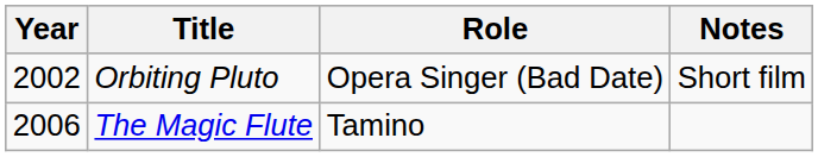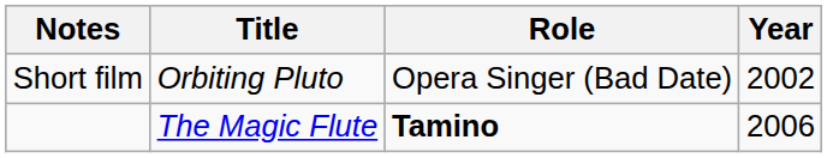 <table class="wikitable">
 <tr>
-<th>Year</th>
+<th>Notes</th>
 <th>Title</th>
 <th>Role</th>
-<th>Notes</th>
+<th>Year</th>
 </tr>
 <tr>
-<td>2002</td>
+<td>Short film</td>
 <td><em>Orbiting Pluto</em></td>
 <td>Opera Singer (Bad Date)</td>
-<td>Short film</td>
+<td>2002</td>
 </tr>
 <tr>
+<td></td>
+<td><a href='#'><em>The Magic Flute</em></a></td>
+<td><strong>Tamino</strong></td>
 <td>2006</td>
-<td><a href='#'><em>The Magic Flute</em></a></td>
-<td>Tamino</td>
-<td></td>
 </tr>
 </table>
